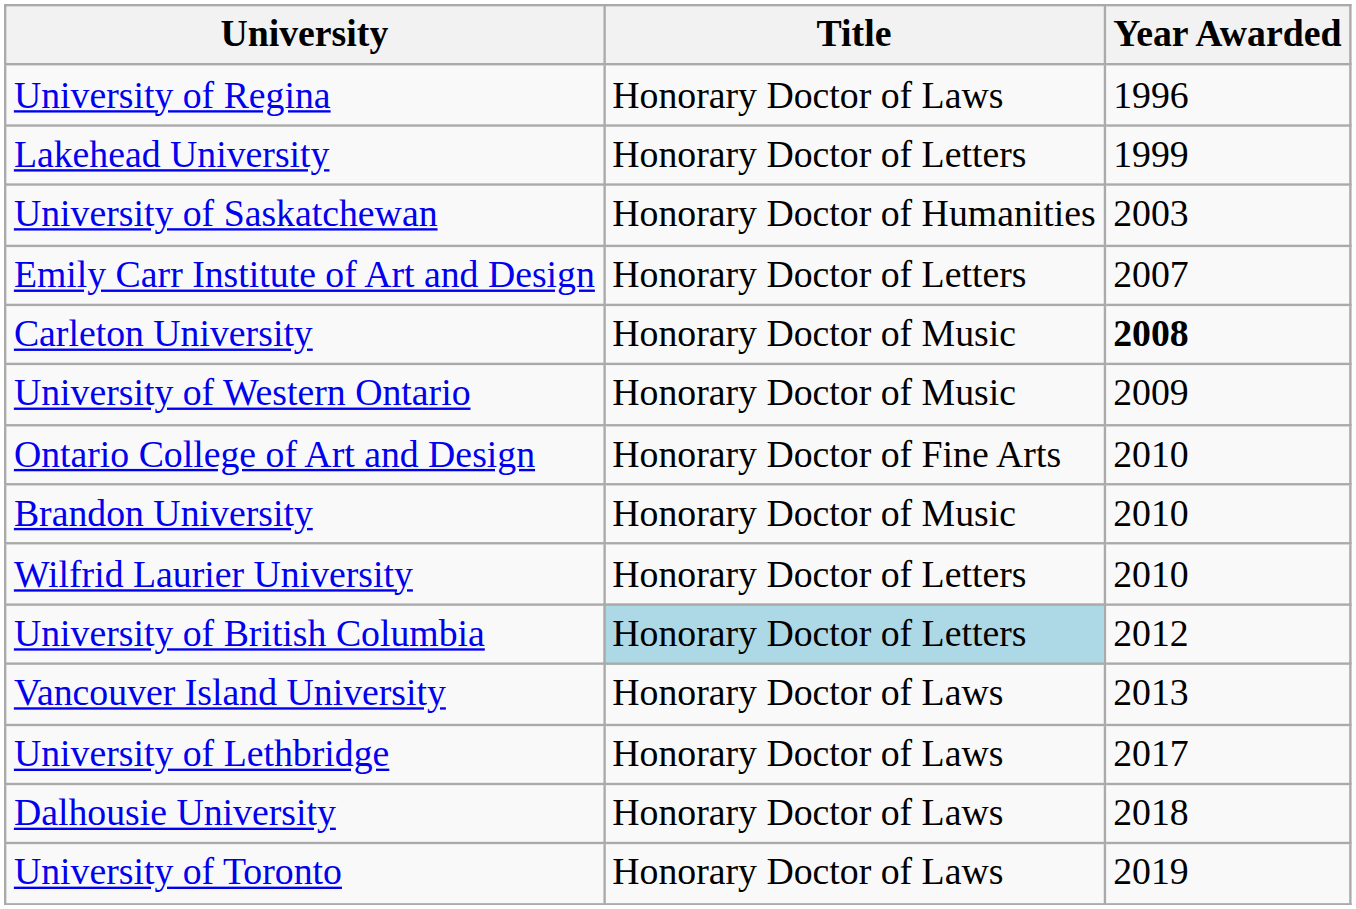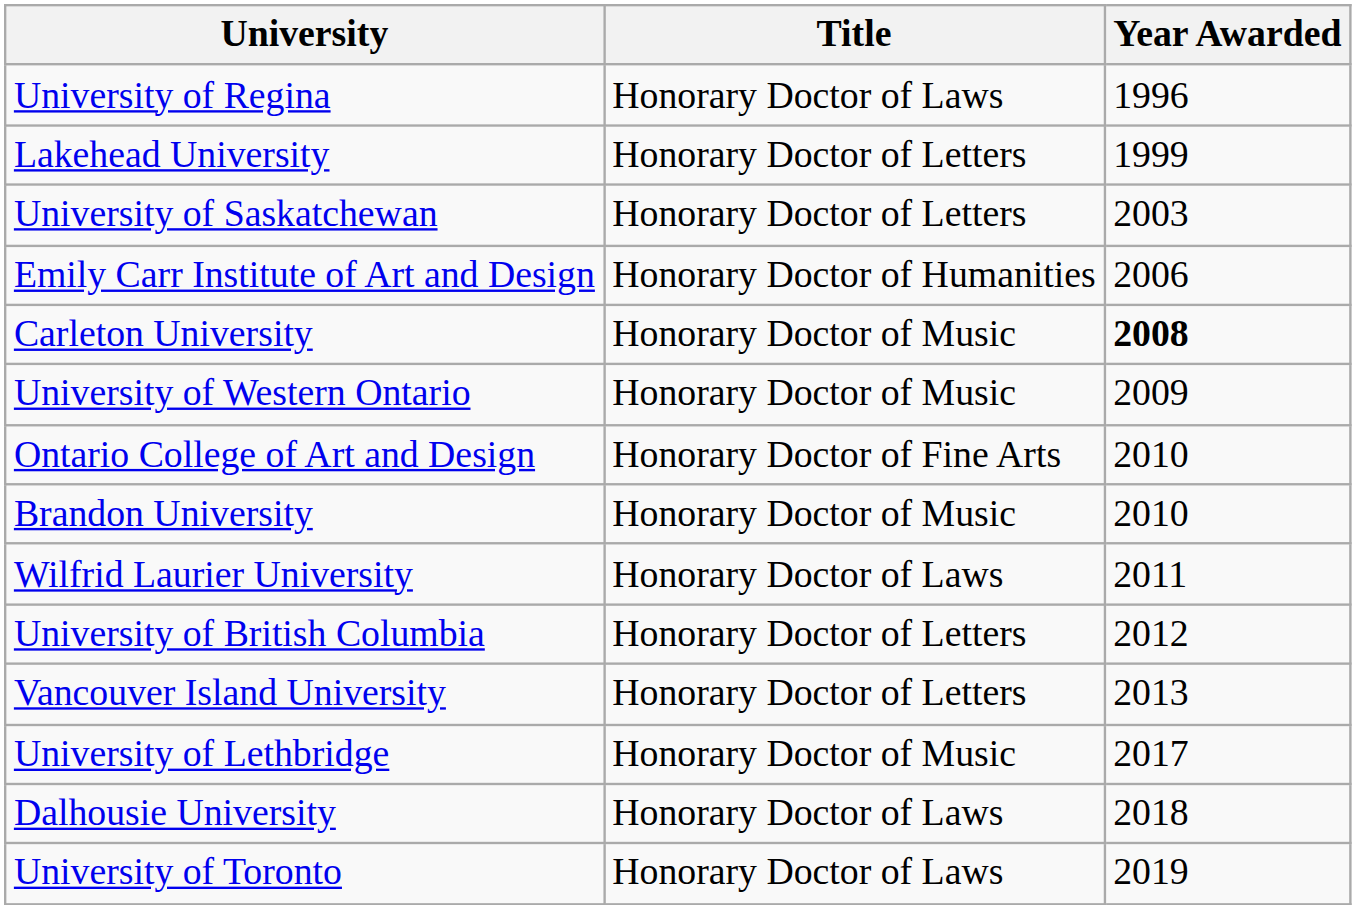 <table class="wikitable sortable">
 <tr>
 <th>University</th>
 <th>Title</th>
 <th>Year Awarded</th>
 </tr>
 <tr>
 <td><a href='#'>University of Regina</a></td>
 <td>Honorary Doctor of Laws</td>
 <td>1996</td>
 </tr>
 <tr>
 <td><a href='#'>Lakehead University</a></td>
 <td>Honorary Doctor of Letters</td>
 <td>1999</td>
 </tr>
 <tr>
 <td><a href='#'>University of Saskatchewan</a></td>
-<td>Honorary Doctor of Humanities</td>
+<td>Honorary Doctor of Letters</td>
 <td>2003</td>
 </tr>
 <tr>
 <td><a href='#'>Emily Carr Institute of Art and Design</a></td>
-<td>Honorary Doctor of Letters</td>
-<td>2007</td>
+<td>Honorary Doctor of Humanities</td>
+<td>2006</td>
 </tr>
 <tr>
 <td><a href='#'>Carleton University</a></td>
 <td>Honorary Doctor of Music</td>
 <td><strong>2008</strong></td>
 </tr>
 <tr>
 <td><a href='#'>University of Western Ontario</a></td>
 <td>Honorary Doctor of Music</td>
 <td>2009</td>
 </tr>
 <tr>
 <td><a href='#'>Ontario College of Art and Design</a></td>
 <td>Honorary Doctor of Fine Arts</td>
 <td>2010</td>
 </tr>
 <tr>
 <td><a href='#'>Brandon University</a></td>
 <td>Honorary Doctor of Music</td>
 <td>2010</td>
 </tr>
 <tr>
 <td><a href='#'>Wilfrid Laurier University</a></td>
-<td>Honorary Doctor of Letters</td>
-<td>2010</td>
+<td>Honorary Doctor of Laws</td>
+<td>2011</td>
 </tr>
 <tr>
 <td><a href='#'>University of British Columbia</a></td>
-<td style="background: lightblue;">Honorary Doctor of Letters</td>
+<td>Honorary Doctor of Letters</td>
 <td>2012</td>
 </tr>
 <tr>
 <td><a href='#'>Vancouver Island University</a></td>
-<td>Honorary Doctor of Laws</td>
+<td>Honorary Doctor of Letters</td>
 <td>2013</td>
 </tr>
 <tr>
 <td><a href='#'>University of Lethbridge</a></td>
-<td>Honorary Doctor of Laws</td>
+<td>Honorary Doctor of Music</td>
 <td>2017</td>
 </tr>
 <tr>
 <td><a href='#'>Dalhousie University</a></td>
 <td>Honorary Doctor of Laws</td>
 <td>2018</td>
 </tr>
 <tr>
 <td><a href='#'>University of Toronto</a></td>
 <td>Honorary Doctor of Laws</td>
 <td>2019</td>
 </tr>
 </table>
